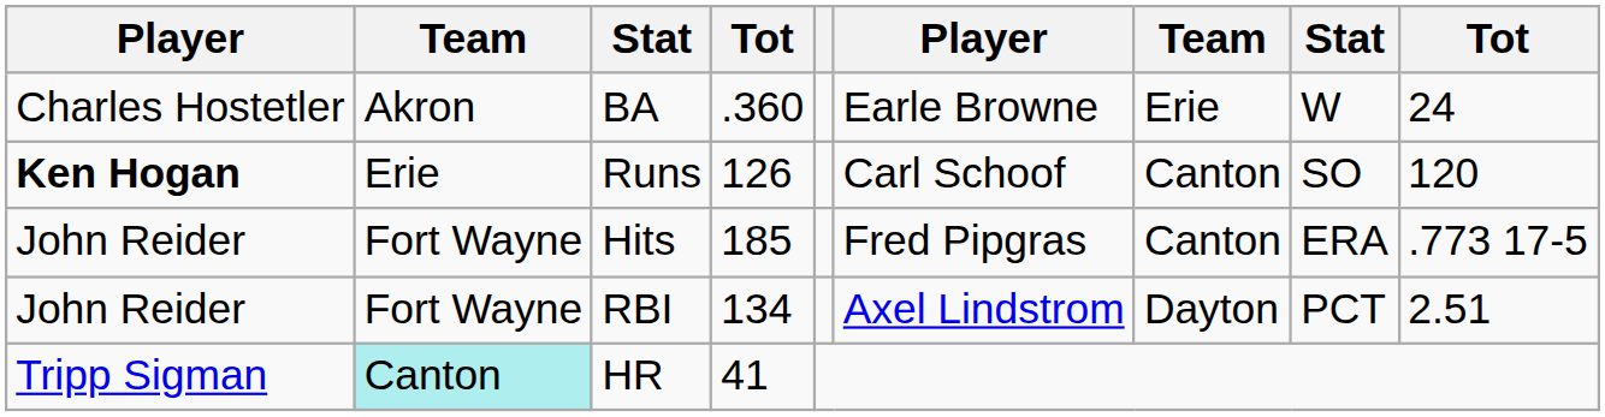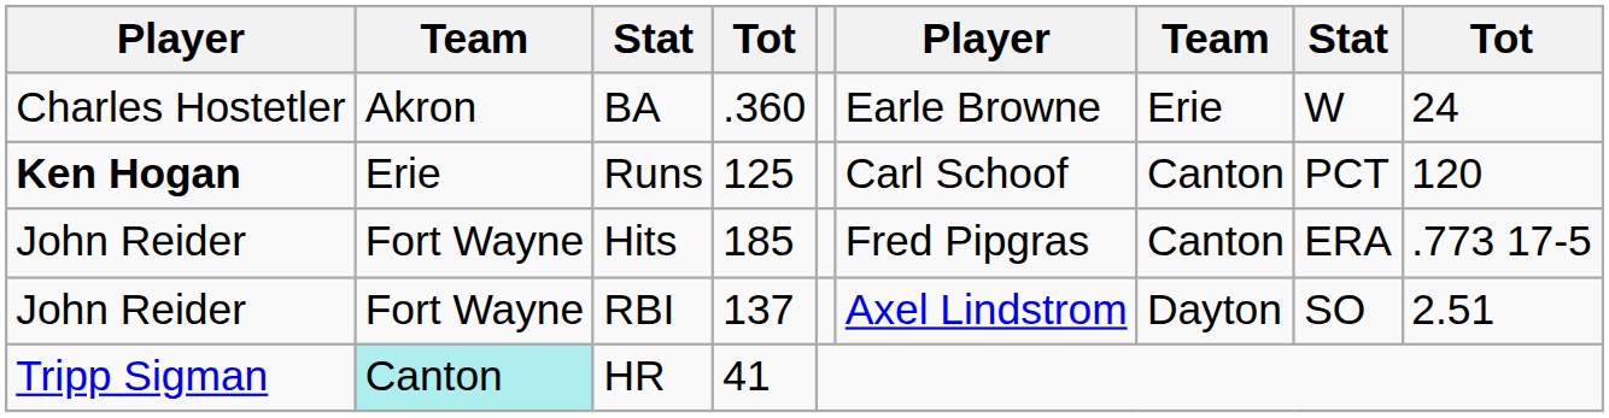 <table class="wikitable">
 <tr>
 <th>Player</th>
 <th>Team</th>
 <th>Stat</th>
 <th>Tot</th>
 <th></th>
 <th>Player</th>
 <th>Team</th>
 <th>Stat</th>
 <th>Tot</th>
 </tr>
 <tr>
 <td>Charles Hostetler</td>
 <td>Akron</td>
 <td>BA</td>
 <td>.360</td>
 <td></td>
 <td>Earle Browne</td>
 <td>Erie</td>
 <td>W</td>
 <td>24</td>
 </tr>
 <tr>
 <td><strong>Ken Hogan</strong></td>
 <td>Erie</td>
 <td>Runs</td>
-<td>126</td>
+<td>125</td>
 <td></td>
 <td>Carl Schoof</td>
 <td>Canton</td>
-<td>SO</td>
+<td>PCT</td>
 <td>120</td>
 </tr>
 <tr>
 <td>John Reider</td>
 <td>Fort Wayne</td>
 <td>Hits</td>
 <td>185</td>
 <td></td>
 <td>Fred Pipgras</td>
 <td>Canton</td>
 <td>ERA</td>
 <td>.773 17-5</td>
 </tr>
 <tr>
 <td>John Reider</td>
 <td>Fort Wayne</td>
 <td>RBI</td>
-<td>134</td>
+<td>137</td>
 <td></td>
 <td><a href='#'>Axel Lindstrom</a></td>
 <td>Dayton</td>
-<td>PCT</td>
+<td>SO</td>
 <td>2.51</td>
 </tr>
 <tr>
 <td><a href='#'>Tripp Sigman</a></td>
 <td style="background: paleturquoise;">Canton</td>
 <td>HR</td>
 <td>41</td>
 </tr>
 </table>
